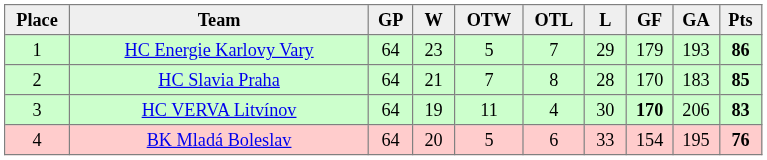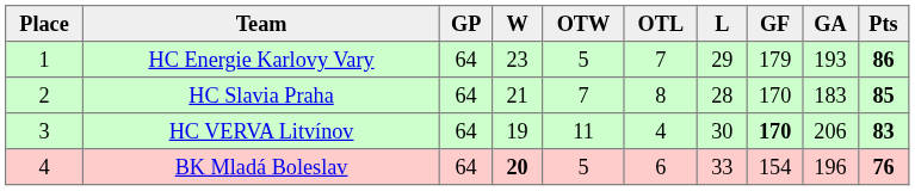 <table cellpadding="3" cellspacing="0" border="1" style="font-size: 95%; text-align: center; border: gray solid 1px; border-collapse: collapse;" width="50%">
 <tr bgcolor=#efefef>
 <th width="20">Place</th>
 <th width="185">Team</th>
 <th width="20">GP</th>
 <th width="20">W</th>
 <th width="20">OTW</th>
 <th width="20">OTL</th>
 <th width="20">L</th>
 <th width="20">GF</th>
 <th width="20">GA</th>
 <th width="20">Pts</th>
 </tr>
 <tr align=center bgcolor=ccffcc>
 <td>1</td>
 <td><a href='#'>HC Energie Karlovy Vary</a></td>
 <td>64</td>
 <td>23</td>
 <td>5</td>
 <td>7</td>
 <td>29</td>
 <td>179</td>
 <td>193</td>
 <td><strong>86</strong></td>
 </tr>
 <tr align=center bgcolor=ccffcc>
 <td>2</td>
 <td><a href='#'>HC Slavia Praha</a></td>
 <td>64</td>
 <td>21</td>
 <td>7</td>
 <td>8</td>
 <td>28</td>
 <td>170</td>
 <td>183</td>
 <td><strong>85</strong></td>
 </tr>
 <tr align=center bgcolor=ccffcc>
 <td>3</td>
 <td><a href='#'>HC VERVA Litvínov</a></td>
 <td>64</td>
 <td>19</td>
 <td>11</td>
 <td>4</td>
 <td>30</td>
 <td><strong>170</strong></td>
 <td>206</td>
 <td><strong>83</strong></td>
 </tr>
 <tr align=center bgcolor=ffcccc>
 <td>4</td>
 <td><a href='#'>BK Mladá Boleslav</a></td>
 <td>64</td>
-<td>20</td>
+<td><strong>20</strong></td>
 <td>5</td>
 <td>6</td>
 <td>33</td>
 <td>154</td>
-<td>195</td>
+<td>196</td>
 <td><strong>76</strong></td>
 </tr>
 </table>
